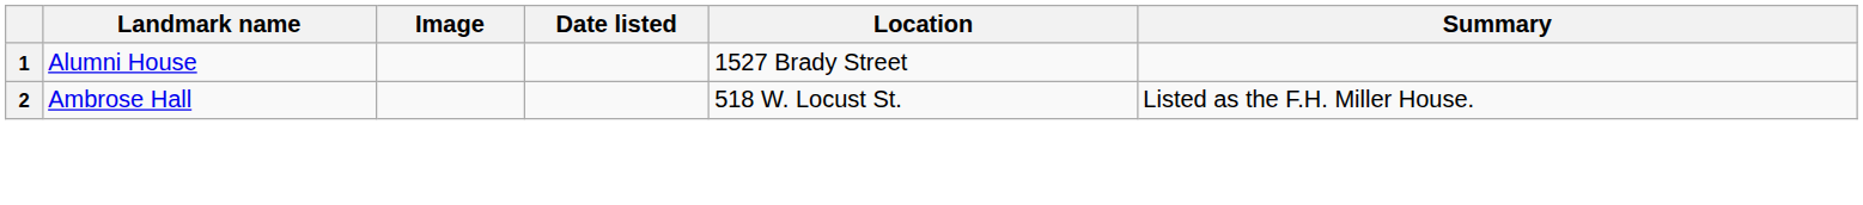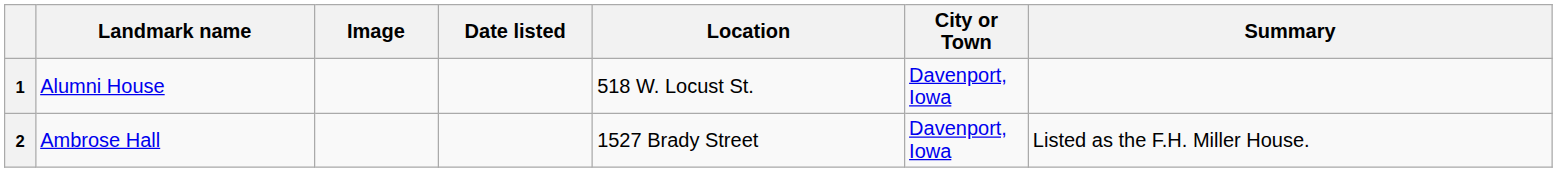 <table class="wikitable sortable" style="width:98%">
 <tr>
 <th width = 2% ></th>
 <th width = 18% ><strong>Landmark name</strong></th>
 <th width = 8% class="unsortable" ><strong>Image</strong></th>
 <th width = 10% ><strong>Date listed</strong></th>
 <th><strong>Location</strong></th>
+<th width = 8% ><strong>City or Town</strong></th>
 <th class="unsortable" ><strong>Summary</strong></th>
 </tr>
 <tr>
 <th><small>1</small></th>
 <td><a href='#'>Alumni House</a></td>
 <td></td>
 <td></td>
-<td>1527 Brady Street<br><small></small></td>
+<td>518 W. Locust St.<br><small></small></td>
+<td><a href='#'>Davenport, Iowa</a></td>
 <td></td>
 </tr>
 <tr>
 <th><small>2</small></th>
 <td><a href='#'>Ambrose Hall</a></td>
 <td></td>
 <td></td>
-<td>518 W. Locust St.<br><small></small></td>
+<td>1527 Brady Street<br><small></small></td>
+<td><a href='#'>Davenport, Iowa</a></td>
 <td>Listed as the F.H. Miller House.</td>
 </tr>
 </table>
